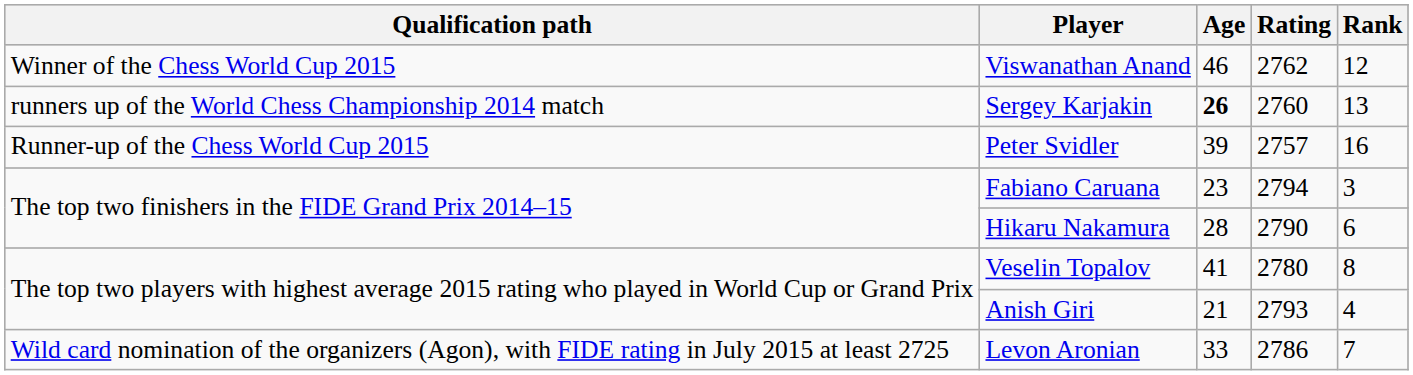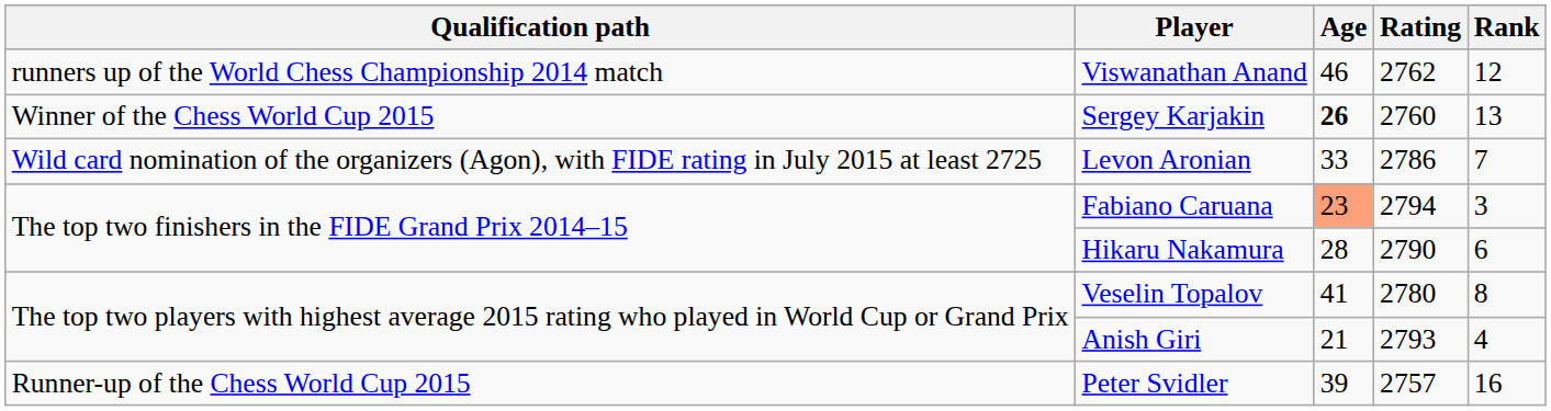 <table class="wikitable" style="text-align: left;">
 <tr>
 <th>Qualification path</th>
 <th>Player</th>
 <th>Age</th>
 <th>Rating</th>
 <th>Rank</th>
 </tr>
 <tr>
-<td>Winner of the <a href='#'>Chess World Cup 2015</a></td>
+<td>runners up of the <a href='#'>World Chess Championship 2014</a> match</td>
 <td> <a href='#'>Viswanathan Anand</a></td>
 <td>46</td>
 <td>2762</td>
 <td>12</td>
 </tr>
 <tr>
-<td>runners up of the <a href='#'>World Chess Championship 2014</a> match</td>
+<td>Winner of the <a href='#'>Chess World Cup 2015</a></td>
 <td> <a href='#'>Sergey Karjakin</a></td>
 <td><strong>26</strong></td>
 <td>2760</td>
 <td>13</td>
 </tr>
 <tr>
-<td>Runner-up of the <a href='#'>Chess World Cup 2015</a></td>
-<td> <a href='#'>Peter Svidler</a></td>
-<td>39</td>
-<td>2757</td>
-<td>16</td>
+<td><a href='#'>Wild card</a> nomination of the organizers (Agon), with <a href='#'>FIDE rating</a> in July 2015 at least 2725</td>
+<td> <a href='#'>Levon Aronian</a></td>
+<td>33</td>
+<td>2786</td>
+<td>7</td>
 </tr>
 <tr>
 <td rowspan="2">The top two finishers in the <a href='#'>FIDE Grand Prix 2014–15</a></td>
 <td>  <a href='#'>Fabiano Caruana</a></td>
-<td>23</td>
+<td style="background: lightsalmon;">23</td>
 <td>2794</td>
 <td>3</td>
 </tr>
 <tr>
 <td> <a href='#'>Hikaru Nakamura</a></td>
 <td>28</td>
 <td>2790</td>
 <td>6</td>
 </tr>
 <tr>
 <td rowspan="2">The top two players with highest average 2015 rating who played in World Cup or Grand Prix</td>
 <td> <a href='#'>Veselin Topalov</a></td>
 <td>41</td>
 <td>2780</td>
 <td>8</td>
 </tr>
 <tr>
 <td> <a href='#'>Anish Giri</a></td>
 <td>21</td>
 <td>2793</td>
 <td>4</td>
 </tr>
 <tr>
-<td><a href='#'>Wild card</a> nomination of the organizers (Agon), with <a href='#'>FIDE rating</a> in July 2015 at least 2725</td>
-<td> <a href='#'>Levon Aronian</a></td>
-<td>33</td>
-<td>2786</td>
-<td>7</td>
+<td>Runner-up of the <a href='#'>Chess World Cup 2015</a></td>
+<td> <a href='#'>Peter Svidler</a></td>
+<td>39</td>
+<td>2757</td>
+<td>16</td>
 </tr>
 </table>
